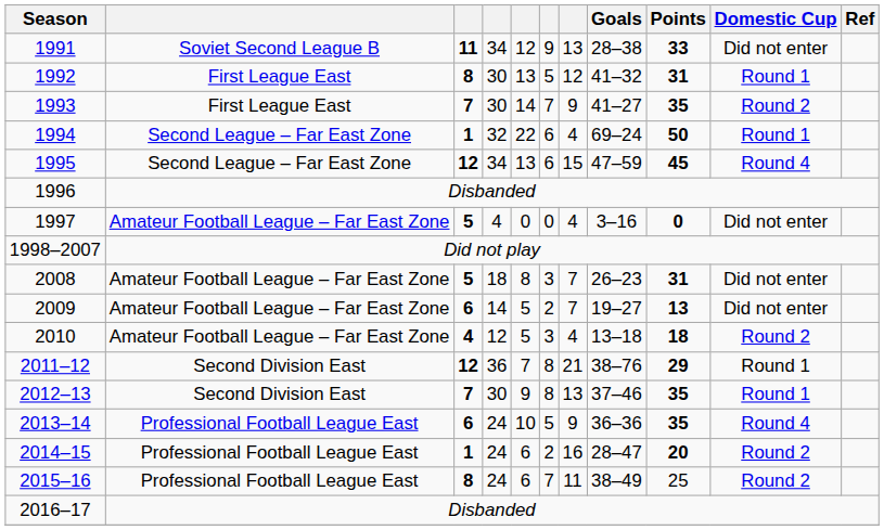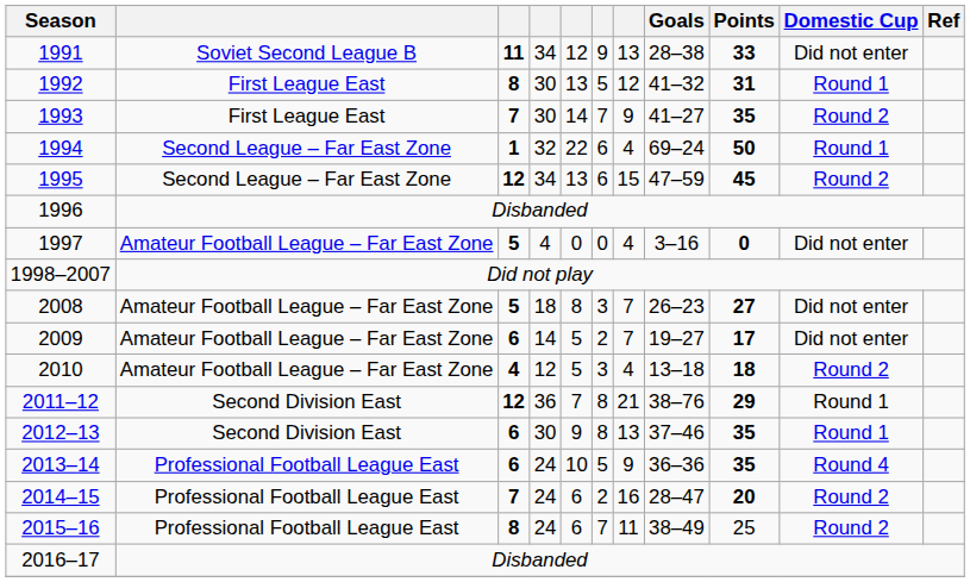 <table class="wikitable" style="margin: 1em auto 1em auto;">
 <tr>
 <th>Season</th>
 <th></th>
 <th></th>
 <th></th>
 <th></th>
 <th></th>
 <th></th>
 <th>Goals</th>
 <th>Points</th>
 <th><a href='#'>Domestic Cup</a></th>
 <th>Ref</th>
 </tr>
 <tr style="text-align:center;">
 <td><a href='#'>1991</a></td>
 <td><a href='#'>Soviet Second League B</a></td>
 <td><strong>11</strong></td>
 <td>34</td>
 <td>12</td>
 <td>9</td>
 <td>13</td>
 <td>28–38</td>
 <td><strong>33</strong></td>
 <td>Did not enter</td>
 <td></td>
 </tr>
 <tr style="text-align:center;">
 <td><a href='#'>1992</a></td>
 <td><a href='#'>First League East</a></td>
 <td><strong>8</strong></td>
 <td>30</td>
 <td>13</td>
 <td>5</td>
 <td>12</td>
 <td>41–32</td>
 <td><strong>31</strong></td>
 <td><a href='#'>Round 1</a></td>
 <td></td>
 </tr>
 <tr style="text-align:center;">
 <td><a href='#'>1993</a></td>
 <td>First League East</td>
 <td><strong>7</strong></td>
 <td>30</td>
 <td>14</td>
 <td>7</td>
 <td>9</td>
 <td>41–27</td>
 <td><strong>35</strong></td>
 <td><a href='#'>Round 2</a></td>
 <td></td>
 </tr>
 <tr style="text-align:center;">
 <td><a href='#'>1994</a></td>
 <td><a href='#'>Second League – Far East Zone</a></td>
 <td><strong>1</strong></td>
 <td>32</td>
 <td>22</td>
 <td>6</td>
 <td>4</td>
 <td>69–24</td>
 <td><strong>50</strong></td>
 <td><a href='#'>Round 1</a></td>
 <td></td>
 </tr>
 <tr style="text-align:center;">
 <td><a href='#'>1995</a></td>
 <td>Second League – Far East Zone</td>
 <td><strong>12</strong></td>
 <td>34</td>
 <td>13</td>
 <td>6</td>
 <td>15</td>
 <td>47–59</td>
 <td><strong>45</strong></td>
-<td><a href='#'>Round 4</a></td>
+<td><a href='#'>Round 2</a></td>
 <td></td>
 </tr>
 <tr style="text-align:center;">
 <td>1996</td>
 <td colspan=10><em>Disbanded</em></td>
 </tr>
 <tr style="text-align:center;">
 <td>1997</td>
 <td><a href='#'>Amateur Football League – Far East Zone</a></td>
 <td><strong>5</strong></td>
 <td>4</td>
 <td>0</td>
 <td>0</td>
 <td>4</td>
 <td>3–16</td>
 <td><strong>0</strong></td>
 <td>Did not enter</td>
 <td></td>
 </tr>
 <tr style="text-align:center;">
 <td>1998–2007</td>
 <td colspan=10><em>Did not play</em></td>
 </tr>
 <tr style="text-align:center;">
 <td>2008</td>
 <td>Amateur Football League – Far East Zone</td>
 <td><strong>5</strong></td>
 <td>18</td>
 <td>8</td>
 <td>3</td>
 <td>7</td>
 <td>26–23</td>
-<td><strong>31</strong></td>
+<td><strong>27</strong></td>
 <td>Did not enter</td>
 <td></td>
 </tr>
 <tr style="text-align:center;">
 <td>2009</td>
 <td>Amateur Football League – Far East Zone</td>
 <td><strong>6</strong></td>
 <td>14</td>
 <td>5</td>
 <td>2</td>
 <td>7</td>
 <td>19–27</td>
-<td><strong>13</strong></td>
+<td><strong>17</strong></td>
 <td>Did not enter</td>
 <td></td>
 </tr>
 <tr style="text-align:center;">
 <td>2010</td>
 <td>Amateur Football League – Far East Zone</td>
 <td><strong>4</strong></td>
 <td>12</td>
 <td>5</td>
 <td>3</td>
 <td>4</td>
 <td>13–18</td>
 <td><strong>18</strong></td>
 <td><a href='#'>Round 2</a></td>
 <td></td>
 </tr>
 <tr style="text-align:center;">
 <td><a href='#'>2011–12</a></td>
 <td>Second Division East</td>
 <td><strong>12</strong></td>
 <td>36</td>
 <td>7</td>
 <td>8</td>
 <td>21</td>
 <td>38–76</td>
 <td><strong>29</strong></td>
 <td>Round 1</td>
 <td></td>
 </tr>
 <tr style="text-align:center;">
 <td><a href='#'>2012–13</a></td>
 <td>Second Division East</td>
-<td><strong>7</strong></td>
+<td><strong>6</strong></td>
 <td>30</td>
 <td>9</td>
 <td>8</td>
 <td>13</td>
 <td>37–46</td>
 <td><strong>35</strong></td>
 <td><a href='#'>Round 1</a></td>
 <td></td>
 </tr>
 <tr style="text-align:center;">
 <td><a href='#'>2013–14</a></td>
 <td><a href='#'>Professional Football League East</a></td>
 <td><strong>6</strong></td>
 <td>24</td>
 <td>10</td>
 <td>5</td>
 <td>9</td>
 <td>36–36</td>
 <td><strong>35</strong></td>
 <td><a href='#'>Round 4</a></td>
 <td></td>
 </tr>
 <tr style="text-align:center;">
 <td><a href='#'>2014–15</a></td>
 <td>Professional Football League East</td>
-<td><strong>1</strong></td>
+<td><strong>7</strong></td>
 <td>24</td>
 <td>6</td>
 <td>2</td>
 <td>16</td>
 <td>28–47</td>
 <td><strong>20</strong></td>
 <td><a href='#'>Round 2</a></td>
 <td></td>
 </tr>
 <tr style="text-align:center;">
 <td><a href='#'>2015–16</a></td>
 <td>Professional Football League East</td>
 <td><strong>8</strong></td>
 <td>24</td>
 <td>6</td>
 <td>7</td>
 <td>11</td>
 <td>38–49</td>
 <td>25</td>
 <td><a href='#'>Round 2</a></td>
 <td></td>
 </tr>
 <tr style="text-align:center;">
 <td>2016–17</td>
 <td colspan=10><em>Disbanded</em></td>
 </tr>
 <tr>
 </tr>
 </table>
